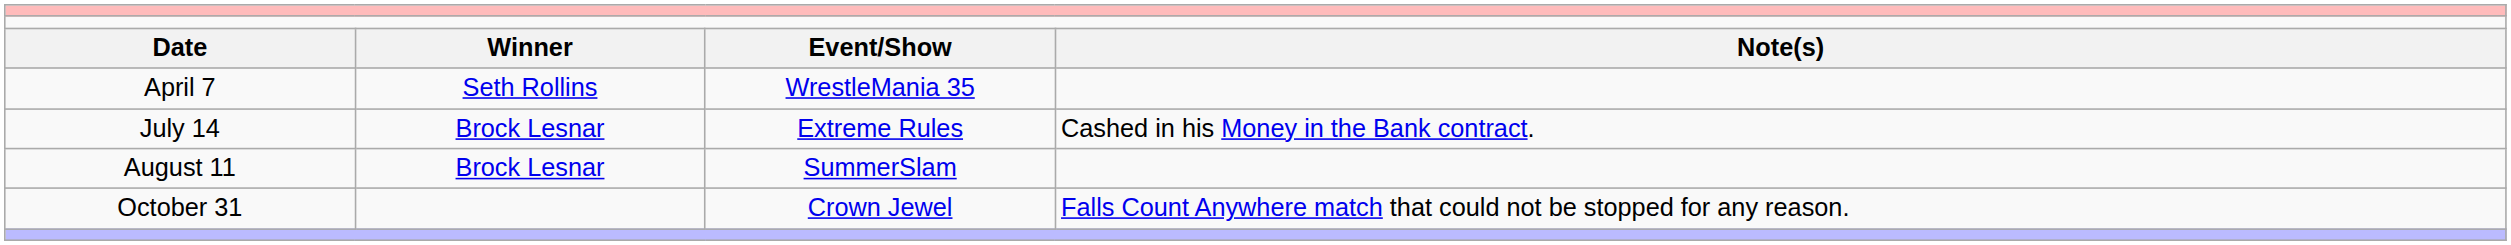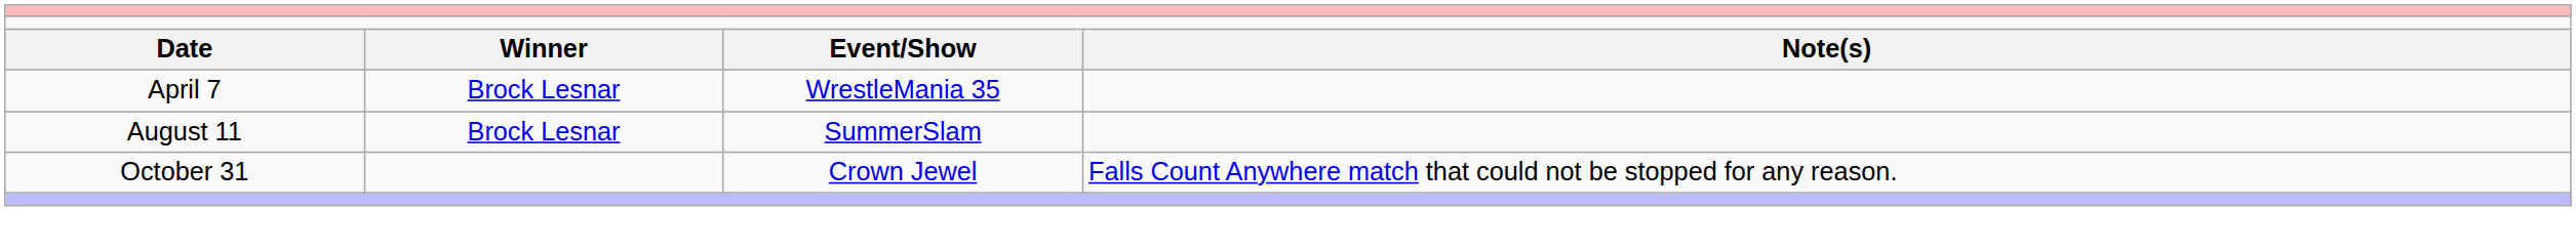 <table class="wikitable" style="text-align:center; width:100%;">
 <tr style="background:#FBB;">
 <td colspan="4"></td>
 </tr>
 <tr>
 <td colspan="4"><strong></strong></td>
 </tr>
 <tr>
 <th width=14%>Date</th>
 <th width=14%>Winner</th>
 <th width=14%>Event/Show</th>
 <th width=58%>Note(s)</th>
 </tr>
 <tr>
 <td>April 7</td>
-<td><a href='#'>Seth Rollins</a></td>
+<td><a href='#'>Brock Lesnar</a></td>
 <td><a href='#'>WrestleMania 35</a></td>
 <td></td>
-</tr>
-<tr>
-<td>July 14</td>
-<td><a href='#'>Brock Lesnar</a></td>
-<td><a href='#'>Extreme Rules</a></td>
-<td align=left>Cashed in his <a href='#'>Money in the Bank contract</a>.</td>
 </tr>
 <tr>
 <td>August 11</td>
 <td><a href='#'>Brock Lesnar</a></td>
 <td><a href='#'>SummerSlam</a></td>
 <td></td>
 </tr>
 <tr>
 <td>October 31</td>
 <td></td>
 <td><a href='#'>Crown Jewel</a></td>
 <td align=left><a href='#'>Falls Count Anywhere match</a> that could not be stopped for any reason.</td>
 </tr>
 <tr style="background:#BBF;">
 <td colspan="4"></td>
 </tr>
 </table>
